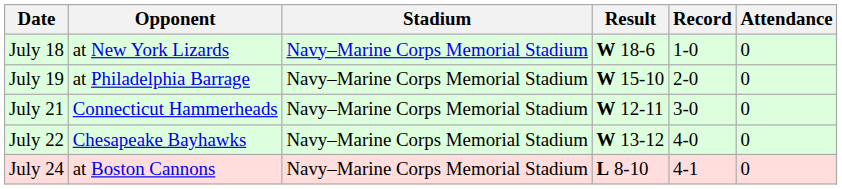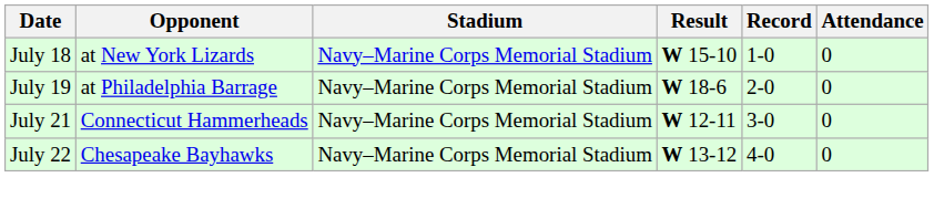 <table class="wikitable">
 <tr>
 <th>Date</th>
 <th>Opponent</th>
 <th>Stadium</th>
 <th>Result</th>
 <th>Record</th>
 <th>Attendance</th>
 </tr>
 <tr bgcolor="DDFFDD">
 <td>July 18</td>
 <td>at <a href='#'>New York Lizards</a></td>
 <td><a href='#'>Navy–Marine Corps Memorial Stadium</a></td>
-<td><strong>W</strong> 18-6</td>
+<td><strong>W</strong> 15-10</td>
 <td>1-0</td>
 <td>0</td>
 </tr>
 <tr bgcolor="DDFFDD">
 <td>July 19</td>
 <td>at <a href='#'>Philadelphia Barrage</a></td>
 <td>Navy–Marine Corps Memorial Stadium</td>
-<td><strong>W</strong> 15-10</td>
+<td><strong>W</strong> 18-6</td>
 <td>2-0</td>
 <td>0</td>
 </tr>
 <tr bgcolor="DDFFDD">
 <td>July 21</td>
 <td><a href='#'>Connecticut Hammerheads</a></td>
 <td>Navy–Marine Corps Memorial Stadium</td>
 <td><strong>W</strong> 12-11</td>
 <td>3-0</td>
 <td>0</td>
 </tr>
 <tr bgcolor="DDFFDD">
 <td>July 22</td>
 <td><a href='#'>Chesapeake Bayhawks</a></td>
 <td>Navy–Marine Corps Memorial Stadium</td>
 <td><strong>W</strong> 13-12</td>
 <td>4-0</td>
 <td>0</td>
 </tr>
-<tr bgcolor="FFDDDD">
-<td>July 24</td>
-<td>at <a href='#'>Boston Cannons</a></td>
-<td>Navy–Marine Corps Memorial Stadium</td>
-<td><strong>L</strong> 8-10</td>
-<td>4-1</td>
-<td>0</td>
-</tr>
 </table>
